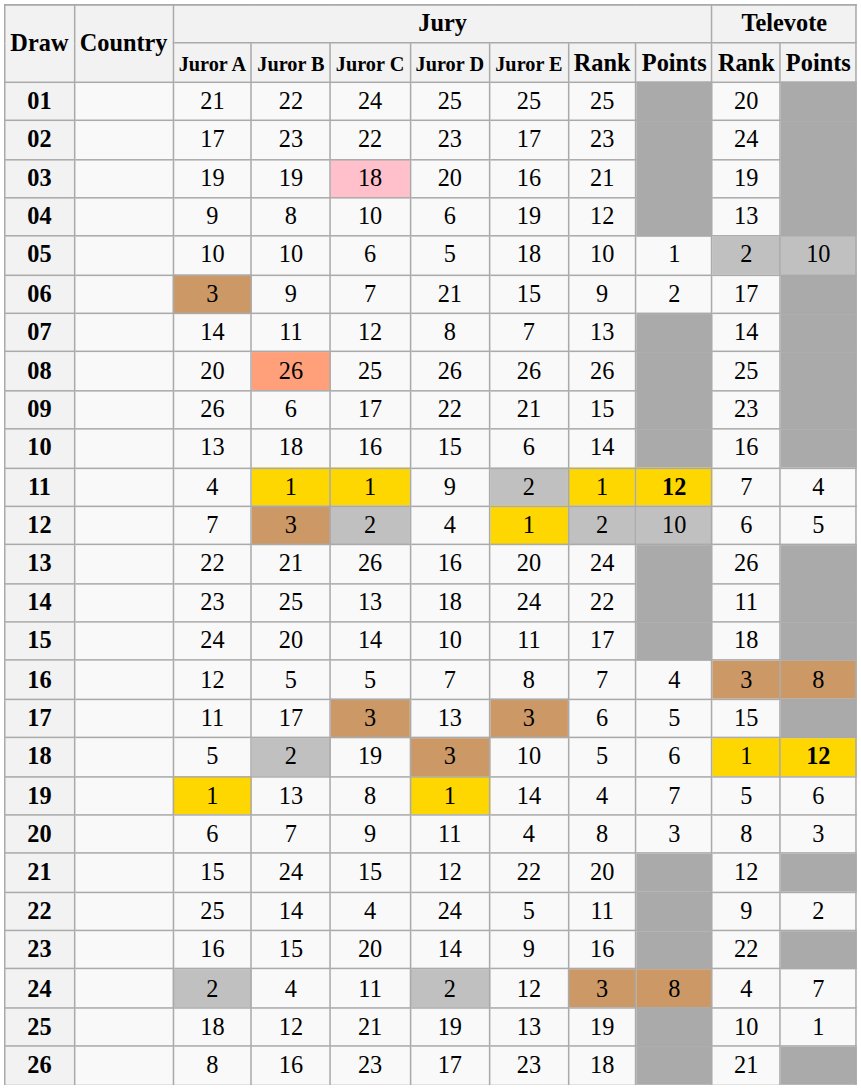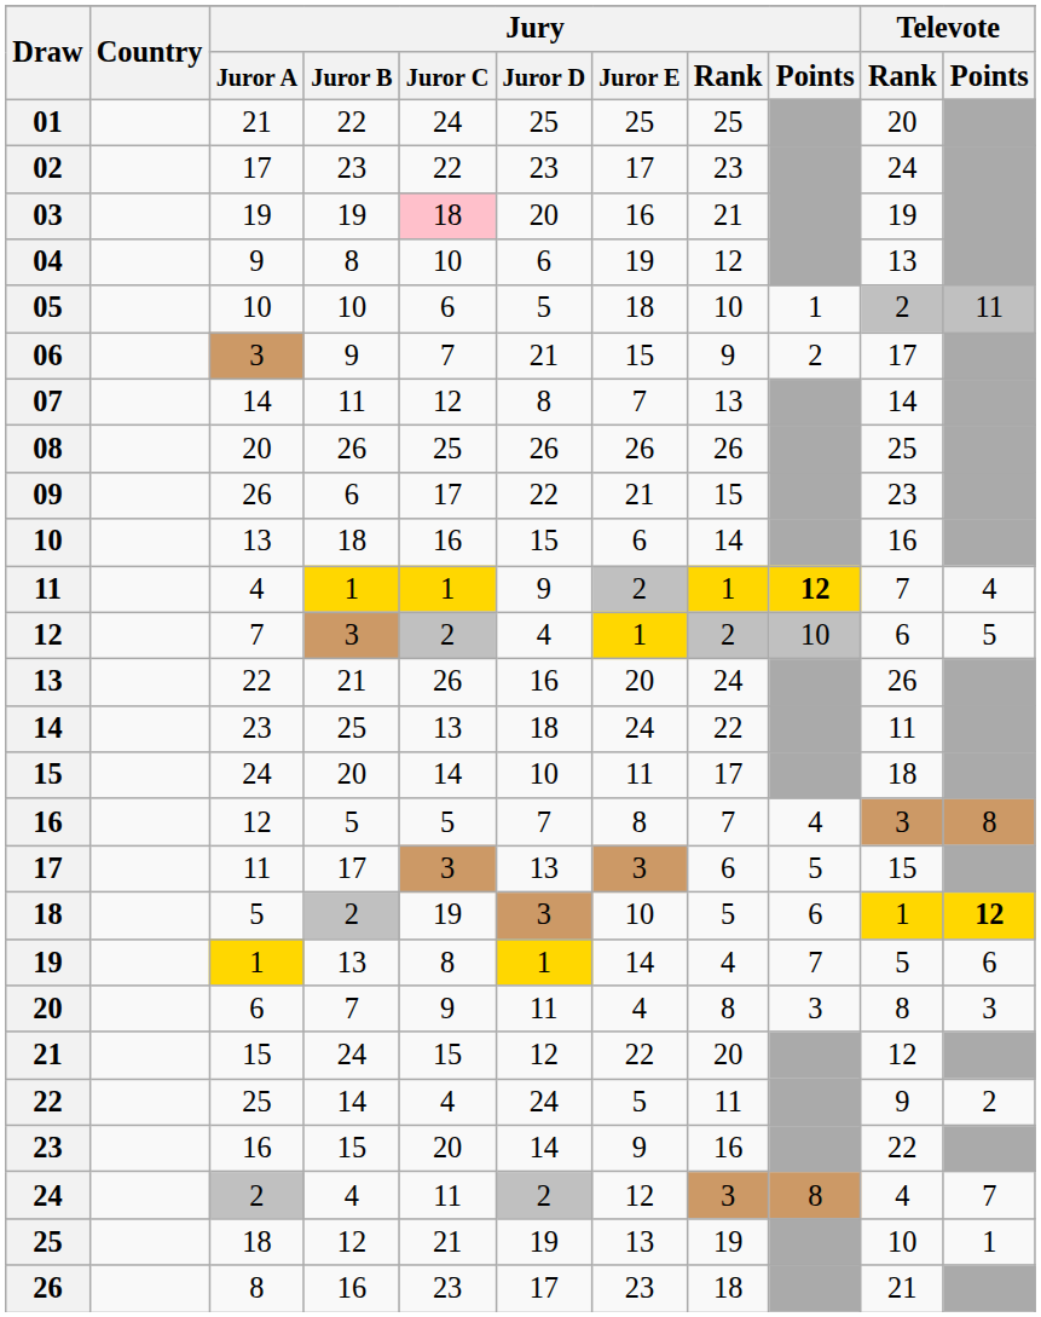 <table class="sortable wikitable collapsible plainrowheaders" style="text-align:center;">
 <tr>
 </tr>
 <tr>
 <th scope="col" rowspan="2">Draw</th>
 <th scope="col" rowspan="2">Country</th>
 <th scope="col" colspan="7">Jury</th>
 <th scope="col" colspan="2">Televote</th>
 </tr>
 <tr>
 <th scope="col"><small>Juror A</small></th>
 <th scope="col"><small>Juror B</small></th>
 <th scope="col"><small>Juror C</small></th>
 <th scope="col"><small>Juror D</small></th>
 <th scope="col"><small>Juror E</small></th>
 <th scope="col">Rank</th>
 <th scope="col">Points</th>
 <th scope="col">Rank</th>
 <th scope="col">Points</th>
 </tr>
 <tr>
 <th scope="row" style="text-align:center;">01</th>
 <td style="text-align:left;"></td>
 <td>21</td>
 <td>22</td>
 <td>24</td>
 <td>25</td>
 <td>25</td>
 <td>25</td>
 <td style="background:#AAAAAA;"></td>
 <td>20</td>
 <td style="background:#AAAAAA;"></td>
 </tr>
 <tr>
 <th scope="row" style="text-align:center;">02</th>
 <td style="text-align:left;"></td>
 <td>17</td>
 <td>23</td>
 <td>22</td>
 <td>23</td>
 <td>17</td>
 <td>23</td>
 <td style="background:#AAAAAA;"></td>
 <td>24</td>
 <td style="background:#AAAAAA;"></td>
 </tr>
 <tr>
 <th scope="row" style="text-align:center;">03</th>
 <td style="text-align:left;"></td>
 <td>19</td>
 <td>19</td>
 <td style="background: pink;">18</td>
 <td>20</td>
 <td>16</td>
 <td>21</td>
 <td style="background:#AAAAAA;"></td>
 <td>19</td>
 <td style="background:#AAAAAA;"></td>
 </tr>
 <tr>
 <th scope="row" style="text-align:center;">04</th>
 <td style="text-align:left;"></td>
 <td>9</td>
 <td>8</td>
 <td>10</td>
 <td>6</td>
 <td>19</td>
 <td>12</td>
 <td style="background:#AAAAAA;"></td>
 <td>13</td>
 <td style="background:#AAAAAA;"></td>
 </tr>
 <tr>
 <th scope="row" style="text-align:center;">05</th>
 <td style="text-align:left;"></td>
 <td>10</td>
 <td>10</td>
 <td>6</td>
 <td>5</td>
 <td>18</td>
 <td>10</td>
 <td>1</td>
 <td style="background:silver;">2</td>
-<td style="background:silver;">10</td>
+<td style="background:silver;">11</td>
 </tr>
 <tr>
 <th scope="row" style="text-align:center;">06</th>
 <td style="text-align:left;"></td>
 <td style="background:#CC9966;">3</td>
 <td>9</td>
 <td>7</td>
 <td>21</td>
 <td>15</td>
 <td>9</td>
 <td>2</td>
 <td>17</td>
 <td style="background:#AAAAAA;"></td>
 </tr>
 <tr>
 <th scope="row" style="text-align:center;">07</th>
 <td style="text-align:left;"></td>
 <td>14</td>
 <td>11</td>
 <td>12</td>
 <td>8</td>
 <td>7</td>
 <td>13</td>
 <td style="background:#AAAAAA;"></td>
 <td>14</td>
 <td style="background:#AAAAAA;"></td>
 </tr>
 <tr>
 <th scope="row" style="text-align:center;">08</th>
 <td style="text-align:left;"></td>
 <td>20</td>
-<td style="background: lightsalmon;">26</td>
+<td>26</td>
 <td>25</td>
 <td>26</td>
 <td>26</td>
 <td>26</td>
 <td style="background:#AAAAAA;"></td>
 <td>25</td>
 <td style="background:#AAAAAA;"></td>
 </tr>
 <tr>
 <th scope="row" style="text-align:center;">09</th>
 <td style="text-align:left;"></td>
 <td>26</td>
 <td>6</td>
 <td>17</td>
 <td>22</td>
 <td>21</td>
 <td>15</td>
 <td style="background:#AAAAAA;"></td>
 <td>23</td>
 <td style="background:#AAAAAA;"></td>
 </tr>
 <tr>
 <th scope="row" style="text-align:center;">10</th>
 <td style="text-align:left;"></td>
 <td>13</td>
 <td>18</td>
 <td>16</td>
 <td>15</td>
 <td>6</td>
 <td>14</td>
 <td style="background:#AAAAAA;"></td>
 <td>16</td>
 <td style="background:#AAAAAA;"></td>
 </tr>
 <tr>
 <th scope="row" style="text-align:center;">11</th>
 <td style="text-align:left;"></td>
 <td>4</td>
 <td style="background:gold;">1</td>
 <td style="background:gold;">1</td>
 <td>9</td>
 <td style="background:silver;">2</td>
 <td style="background:gold;">1</td>
 <td style="background:gold;"><strong>12</strong></td>
 <td>7</td>
 <td>4</td>
 </tr>
 <tr>
 <th scope="row" style="text-align:center;">12</th>
 <td style="text-align:left;"></td>
 <td>7</td>
 <td style="background:#CC9966;">3</td>
 <td style="background:silver;">2</td>
 <td>4</td>
 <td style="background:gold;">1</td>
 <td style="background:silver;">2</td>
 <td style="background:silver;">10</td>
 <td>6</td>
 <td>5</td>
 </tr>
 <tr>
 <th scope="row" style="text-align:center;">13</th>
 <td style="text-align:left;"></td>
 <td>22</td>
 <td>21</td>
 <td>26</td>
 <td>16</td>
 <td>20</td>
 <td>24</td>
 <td style="background:#AAAAAA;"></td>
 <td>26</td>
 <td style="background:#AAAAAA;"></td>
 </tr>
 <tr>
 <th scope="row" style="text-align:center;">14</th>
 <td style="text-align:left;"></td>
 <td>23</td>
 <td>25</td>
 <td>13</td>
 <td>18</td>
 <td>24</td>
 <td>22</td>
 <td style="background:#AAAAAA;"></td>
 <td>11</td>
 <td style="background:#AAAAAA;"></td>
 </tr>
 <tr>
 <th scope="row" style="text-align:center;">15</th>
 <td style="text-align:left;"></td>
 <td>24</td>
 <td>20</td>
 <td>14</td>
 <td>10</td>
 <td>11</td>
 <td>17</td>
 <td style="background:#AAAAAA;"></td>
 <td>18</td>
 <td style="background:#AAAAAA;"></td>
 </tr>
 <tr>
 <th scope="row" style="text-align:center;">16</th>
 <td style="text-align:left;"></td>
 <td>12</td>
 <td>5</td>
 <td>5</td>
 <td>7</td>
 <td>8</td>
 <td>7</td>
 <td>4</td>
 <td style="background:#CC9966;">3</td>
 <td style="background:#CC9966;">8</td>
 </tr>
 <tr>
 <th scope="row" style="text-align:center;">17</th>
 <td style="text-align:left;"></td>
 <td>11</td>
 <td>17</td>
 <td style="background:#CC9966;">3</td>
 <td>13</td>
 <td style="background:#CC9966;">3</td>
 <td>6</td>
 <td>5</td>
 <td>15</td>
 <td style="background:#AAAAAA;"></td>
 </tr>
 <tr>
 <th scope="row" style="text-align:center;">18</th>
 <td style="text-align:left;"></td>
 <td>5</td>
 <td style="background:silver;">2</td>
 <td>19</td>
 <td style="background:#CC9966;">3</td>
 <td>10</td>
 <td>5</td>
 <td>6</td>
 <td style="background:gold;">1</td>
 <td style="background:gold;"><strong>12</strong></td>
 </tr>
 <tr>
 <th scope="row" style="text-align:center;">19</th>
 <td style="text-align:left;"></td>
 <td style="background:gold;">1</td>
 <td>13</td>
 <td>8</td>
 <td style="background:gold;">1</td>
 <td>14</td>
 <td>4</td>
 <td>7</td>
 <td>5</td>
 <td>6</td>
 </tr>
 <tr>
 <th scope="row" style="text-align:center;">20</th>
 <td style="text-align:left;"></td>
 <td>6</td>
 <td>7</td>
 <td>9</td>
 <td>11</td>
 <td>4</td>
 <td>8</td>
 <td>3</td>
 <td>8</td>
 <td>3</td>
 </tr>
 <tr>
 <th scope="row" style="text-align:center;">21</th>
 <td style="text-align:left;"></td>
 <td>15</td>
 <td>24</td>
 <td>15</td>
 <td>12</td>
 <td>22</td>
 <td>20</td>
 <td style="background:#AAAAAA;"></td>
 <td>12</td>
 <td style="background:#AAAAAA;"></td>
 </tr>
 <tr>
 <th scope="row" style="text-align:center;">22</th>
 <td style="text-align:left;"></td>
 <td>25</td>
 <td>14</td>
 <td>4</td>
 <td>24</td>
 <td>5</td>
 <td>11</td>
 <td style="background:#AAAAAA;"></td>
 <td>9</td>
 <td>2</td>
 </tr>
 <tr>
 <th scope="row" style="text-align:center;">23</th>
 <td style="text-align:left;"></td>
 <td>16</td>
 <td>15</td>
 <td>20</td>
 <td>14</td>
 <td>9</td>
 <td>16</td>
 <td style="background:#AAAAAA;"></td>
 <td>22</td>
 <td style="background:#AAAAAA;"></td>
 </tr>
 <tr>
 <th scope="row" style="text-align:center;">24</th>
 <td style="text-align:left;"></td>
 <td style="background:silver;">2</td>
 <td>4</td>
 <td>11</td>
 <td style="background:silver;">2</td>
 <td>12</td>
 <td style="background:#CC9966;">3</td>
 <td style="background:#CC9966;">8</td>
 <td>4</td>
 <td>7</td>
 </tr>
 <tr>
 <th scope="row" style="text-align:center;">25</th>
 <td style="text-align:left;"></td>
 <td>18</td>
 <td>12</td>
 <td>21</td>
 <td>19</td>
 <td>13</td>
 <td>19</td>
 <td style="background:#AAAAAA;"></td>
 <td>10</td>
 <td>1</td>
 </tr>
 <tr>
 <th scope="row" style="text-align:center;">26</th>
 <td style="text-align:left;"></td>
 <td>8</td>
 <td>16</td>
 <td>23</td>
 <td>17</td>
 <td>23</td>
 <td>18</td>
 <td style="background:#AAAAAA;"></td>
 <td>21</td>
 <td style="background:#AAAAAA;"></td>
 </tr>
 </table>
